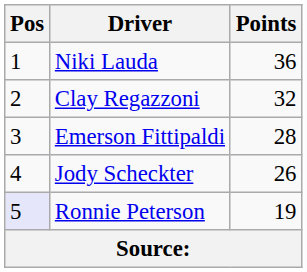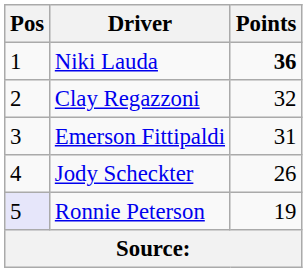 <table class="wikitable" style="font-size: 95%;">
 <tr>
 <th>Pos</th>
 <th>Driver</th>
 <th>Points</th>
 </tr>
 <tr>
 <td>1</td>
 <td> <a href='#'>Niki Lauda</a></td>
-<td align="right">36</td>
+<td align="right"><strong>36</strong></td>
 </tr>
 <tr>
 <td>2</td>
 <td> <a href='#'>Clay Regazzoni</a></td>
 <td align="right">32</td>
 </tr>
 <tr>
 <td>3</td>
 <td> <a href='#'>Emerson Fittipaldi</a></td>
-<td align="right">28</td>
+<td align="right">31</td>
 </tr>
 <tr>
 <td>4</td>
 <td> <a href='#'>Jody Scheckter</a></td>
 <td align="right">26</td>
 </tr>
 <tr>
 <td style="background: lavender;">5</td>
 <td> <a href='#'>Ronnie Peterson</a></td>
 <td align="right">19</td>
 </tr>
 <tr>
 <th colspan=4>Source: </th>
 </tr>
 </table>
